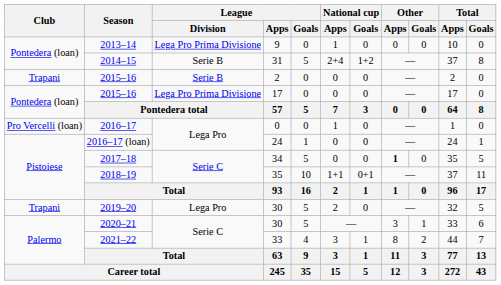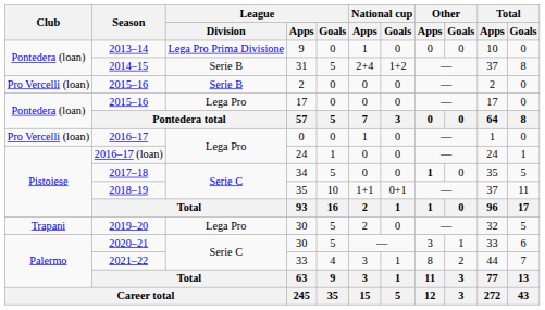 <table class="wikitable" style="text-align: center;">
 <tr>
 <th rowspan="2">Club</th>
 <th rowspan="2">Season</th>
 <th colspan="3">League</th>
 <th colspan="2">National cup</th>
 <th colspan="2">Other</th>
 <th colspan="2">Total</th>
 </tr>
 <tr>
 <th>Division</th>
 <th>Apps</th>
 <th>Goals</th>
 <th>Apps</th>
 <th>Goals</th>
 <th>Apps</th>
 <th>Goals</th>
 <th>Apps</th>
 <th>Goals</th>
 </tr>
 <tr>
 <td rowspan="2"><a href='#'>Pontedera</a> (loan)</td>
 <td><a href='#'>2013–14</a></td>
 <td><a href='#'>Lega Pro Prima Divisione</a></td>
 <td>9</td>
 <td>0</td>
 <td>1</td>
 <td>0</td>
 <td>0</td>
 <td>0</td>
 <td>10</td>
 <td>0</td>
 </tr>
 <tr>
 <td><a href='#'>2014–15</a></td>
 <td>Serie B</td>
 <td>31</td>
 <td>5</td>
 <td>2+4</td>
 <td>1+2</td>
 <td colspan="2">—</td>
 <td>37</td>
 <td>8</td>
 </tr>
 <tr>
-<td><a href='#'>Trapani</a></td>
+<td><a href='#'>Pro Vercelli</a> (loan)</td>
 <td><a href='#'>2015–16</a></td>
 <td><a href='#'>Serie B</a></td>
 <td>2</td>
 <td>0</td>
 <td>0</td>
 <td>0</td>
 <td colspan="2">—</td>
 <td>2</td>
 <td>0</td>
 </tr>
 <tr>
 <td rowspan="2"><a href='#'>Pontedera</a> (loan)</td>
 <td><a href='#'>2015–16</a></td>
-<td><a href='#'>Lega Pro Prima Divisione</a></td>
+<td>Lega Pro</td>
 <td>17</td>
 <td>0</td>
 <td>0</td>
 <td>0</td>
 <td colspan="2">—</td>
 <td>17</td>
 <td>0</td>
 </tr>
 <tr>
 <th colspan="2">Pontedera total</th>
 <th>57</th>
 <th>5</th>
 <th>7</th>
 <th>3</th>
 <th>0</th>
 <th>0</th>
 <th>64</th>
 <th>8</th>
 </tr>
 <tr>
 <td><a href='#'>Pro Vercelli</a> (loan)</td>
 <td><a href='#'>2016–17</a></td>
 <td rowspan="2">Lega Pro</td>
 <td>0</td>
 <td>0</td>
 <td>1</td>
 <td>0</td>
 <td colspan="2">—</td>
 <td>1</td>
 <td>0</td>
 </tr>
 <tr>
 <td rowspan="4"><a href='#'>Pistoiese</a></td>
 <td><a href='#'>2016–17</a> (loan)</td>
 <td>24</td>
 <td>1</td>
 <td>0</td>
 <td>0</td>
 <td colspan="2">—</td>
 <td>24</td>
 <td>1</td>
 </tr>
 <tr>
 <td><a href='#'>2017–18</a></td>
 <td rowspan="2"><a href='#'>Serie C</a></td>
 <td>34</td>
 <td>5</td>
 <td>0</td>
 <td>0</td>
 <td><strong>1</strong></td>
 <td>0</td>
 <td>35</td>
 <td>5</td>
 </tr>
 <tr>
 <td><a href='#'>2018–19</a></td>
 <td>35</td>
 <td>10</td>
 <td>1+1</td>
 <td>0+1</td>
 <td colspan="2">—</td>
 <td>37</td>
 <td>11</td>
 </tr>
 <tr>
 <th colspan="2">Total</th>
 <th>93</th>
 <th>16</th>
 <th>2</th>
 <th>1</th>
 <th>1</th>
 <th>0</th>
 <th>96</th>
 <th>17</th>
 </tr>
 <tr>
 <td><a href='#'>Trapani</a></td>
 <td><a href='#'>2019–20</a></td>
 <td>Lega Pro</td>
 <td>30</td>
 <td>5</td>
 <td>2</td>
 <td>0</td>
 <td colspan="2">—</td>
 <td>32</td>
 <td>5</td>
 </tr>
 <tr>
 <td rowspan="3"><a href='#'>Palermo</a></td>
 <td><a href='#'>2020–21</a></td>
 <td rowspan="2">Serie C</td>
 <td>30</td>
 <td>5</td>
 <td colspan="2">—</td>
 <td>3</td>
 <td>1</td>
 <td>33</td>
 <td>6</td>
 </tr>
 <tr>
 <td><a href='#'>2021–22</a></td>
 <td>33</td>
 <td>4</td>
 <td>3</td>
 <td>1</td>
 <td>8</td>
 <td>2</td>
 <td>44</td>
 <td>7</td>
 </tr>
 <tr>
 <th colspan="2">Total</th>
 <th>63</th>
 <th>9</th>
 <th>3</th>
 <th>1</th>
 <th>11</th>
 <th>3</th>
 <th>77</th>
 <th>13</th>
 </tr>
 <tr>
 <th colspan="3">Career total</th>
 <th>245</th>
 <th>35</th>
 <th>15</th>
 <th>5</th>
 <th>12</th>
 <th>3</th>
 <th>272</th>
 <th>43</th>
 </tr>
 </table>
